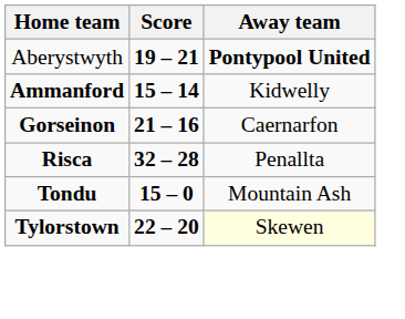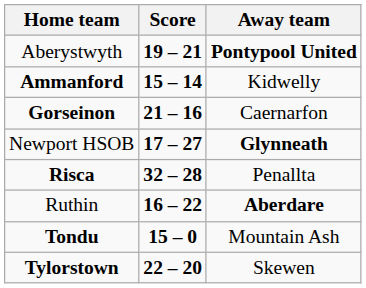 <table class="wikitable" style="text-align: center">
 <tr>
 <th>Home team</th>
 <th>Score</th>
 <th>Away team</th>
 </tr>
 <tr>
 <td>Aberystwyth</td>
 <td><strong>19 – 21</strong></td>
 <td><strong>Pontypool United</strong></td>
 </tr>
 <tr>
 <td><strong>Ammanford</strong></td>
 <td><strong>15 – 14</strong></td>
 <td>Kidwelly</td>
 </tr>
 <tr>
 <td><strong>Gorseinon</strong></td>
 <td><strong>21 – 16</strong></td>
 <td>Caernarfon</td>
 </tr>
 <tr>
+<td>Newport HSOB</td>
+<td><strong>17 – 27</strong></td>
+<td><strong>Glynneath</strong></td>
+</tr>
+<tr>
 <td><strong>Risca</strong></td>
 <td><strong>32 – 28</strong></td>
 <td>Penallta</td>
+</tr>
+<tr>
+<td>Ruthin</td>
+<td><strong>16 – 22</strong></td>
+<td><strong>Aberdare</strong></td>
 </tr>
 <tr>
 <td><strong>Tondu</strong></td>
 <td><strong>15 – 0</strong></td>
 <td>Mountain Ash</td>
 </tr>
 <tr>
 <td><strong>Tylorstown</strong></td>
 <td><strong>22 – 20</strong></td>
-<td style="background: lightyellow;">Skewen</td>
+<td>Skewen</td>
 </tr>
 </table>
